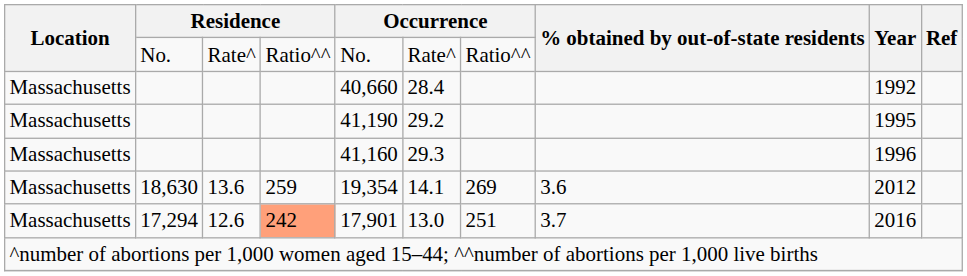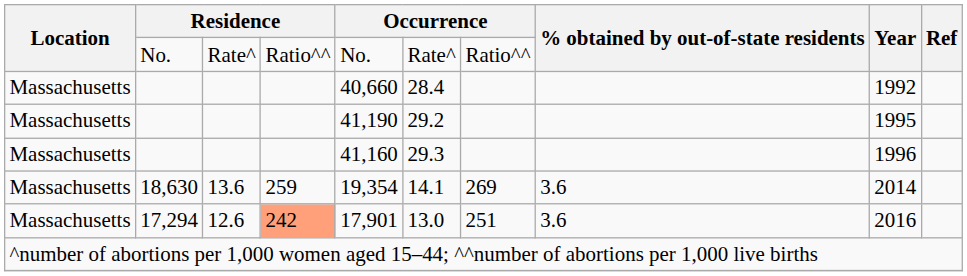 <table class="wikitable">
 <tr>
 <th rowspan="2">Location</th>
 <th colspan="3">Residence</th>
 <th colspan="3">Occurrence</th>
 <th rowspan="2">% obtained by out-of-state residents</th>
 <th rowspan="2">Year</th>
 <th rowspan="2">Ref</th>
 </tr>
 <tr>
 <td>No.</td>
 <td>Rate^</td>
 <td>Ratio^^</td>
 <td>No.</td>
 <td>Rate^</td>
 <td>Ratio^^</td>
 </tr>
 <tr>
 <td>Massachusetts</td>
 <td></td>
 <td></td>
 <td></td>
 <td>40,660</td>
 <td>28.4</td>
 <td></td>
 <td></td>
 <td>1992</td>
 <td></td>
 </tr>
 <tr>
 <td>Massachusetts</td>
 <td></td>
 <td></td>
 <td></td>
 <td>41,190</td>
 <td>29.2</td>
 <td></td>
 <td></td>
 <td>1995</td>
 <td></td>
 </tr>
 <tr>
 <td>Massachusetts</td>
 <td></td>
 <td></td>
 <td></td>
 <td>41,160</td>
 <td>29.3</td>
 <td></td>
 <td></td>
 <td>1996</td>
 <td></td>
 </tr>
 <tr>
 <td>Massachusetts</td>
 <td>18,630</td>
 <td>13.6</td>
 <td>259</td>
 <td>19,354</td>
 <td>14.1</td>
 <td>269</td>
 <td>3.6</td>
-<td>2012</td>
+<td>2014</td>
 <td></td>
 </tr>
 <tr>
 <td>Massachusetts</td>
 <td>17,294</td>
 <td>12.6</td>
 <td style="background: lightsalmon;">242</td>
 <td>17,901</td>
 <td>13.0</td>
 <td>251</td>
-<td>3.7</td>
+<td>3.6</td>
 <td>2016</td>
 <td></td>
 </tr>
 <tr>
 <td colspan="10">^number of abortions per 1,000 women aged 15–44; ^^number of abortions per 1,000 live births</td>
 </tr>
 <tr>
 </tr>
 </table>
